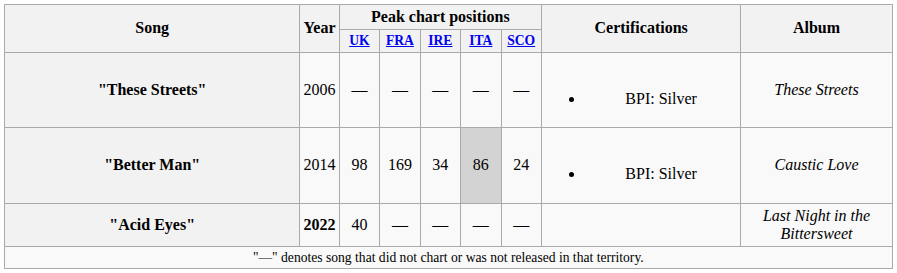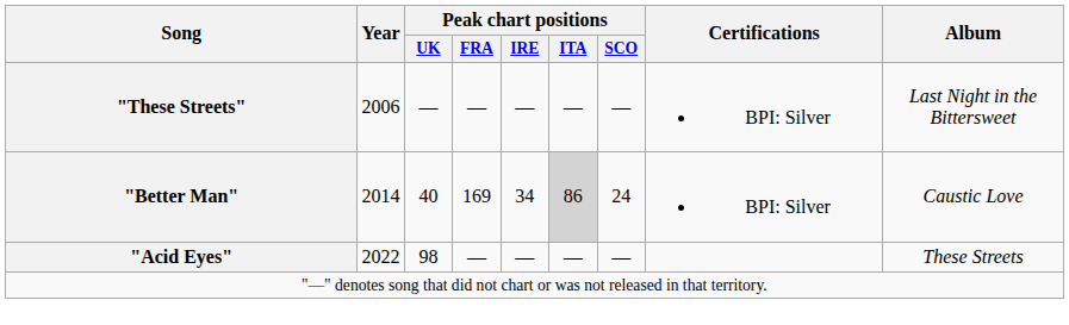 <table class="wikitable plainrowheaders" style="text-align:center;">
 <tr>
 <th scope="colw" rowspan="2" style="width:18em;">Song</th>
 <th rowspan="2">Year</th>
 <th colspan="5">Peak chart positions</th>
 <th scope="col" rowspan="2" style="width:12em;">Certifications</th>
 <th scope="col" rowspan="2" style="width:9em;">Album</th>
 </tr>
 <tr>
 <th scope="col" style="width:2.5em;font-size:85%;"><a href='#'>UK</a><br></th>
 <th scope="col" style="width:2.5em;font-size:85%;"><a href='#'>FRA</a><br></th>
 <th scope="col" style="width:2.5em;font-size:85%;"><a href='#'>IRE</a><br></th>
 <th scope="col" style="width:2.5em;font-size:85%;"><a href='#'>ITA</a><br></th>
 <th scope="col" style="width:2.5em;font-size:85%;"><a href='#'>SCO</a><br></th>
 </tr>
 <tr>
 <th scope="row">"These Streets"</th>
 <td>2006</td>
 <td>—</td>
 <td>—</td>
 <td>—</td>
 <td>—</td>
 <td>—</td>
 <td><br><ul><li>BPI: Silver</li></ul></td>
-<td><em>These Streets</em></td>
+<td><em>Last Night in the Bittersweet</em></td>
 </tr>
 <tr>
 <th scope="row">"Better Man"</th>
 <td>2014</td>
-<td>98</td>
+<td>40</td>
 <td>169</td>
 <td>34</td>
 <td style="background: lightgrey;">86</td>
 <td>24</td>
 <td><br><ul><li>BPI: Silver</li></ul></td>
 <td><em>Caustic Love</em></td>
 </tr>
 <tr>
 <th scope="row">"Acid Eyes"</th>
-<td><strong>2022</strong></td>
-<td>40</td>
+<td>2022</td>
+<td>98</td>
 <td>—</td>
 <td>—</td>
 <td>—</td>
 <td>—</td>
 <td></td>
-<td><em>Last Night in the Bittersweet</em></td>
+<td><em>These Streets</em></td>
 </tr>
 <tr>
 <td colspan="15" style="font-size:85%">"—" denotes song that did not chart or was not released in that territory.</td>
 </tr>
 </table>
